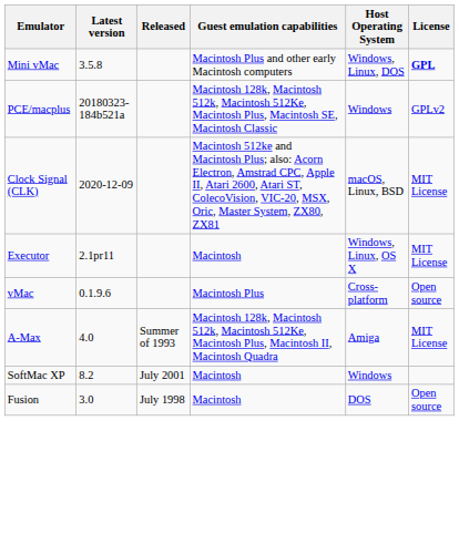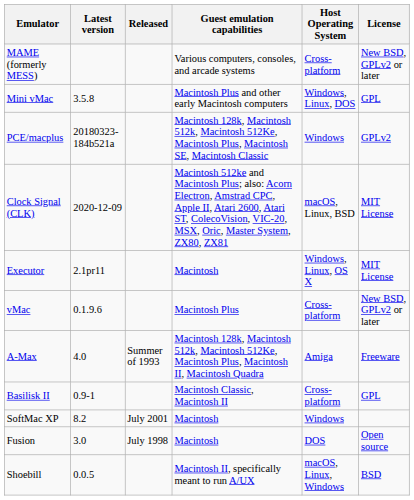 <table class="wikitable sortable" style="width:100%">
 <tr>
 <th>Emulator</th>
 <th>Latest version</th>
 <th>Released</th>
 <th>Guest emulation capabilities</th>
 <th>Host Operating System</th>
 <th>License</th>
 </tr>
 <tr>
+<td><a href='#'>MAME</a> (formerly <a href='#'>MESS</a>)</td>
+<td></td>
+<td></td>
+<td>Various computers, consoles, and arcade systems</td>
+<td><a href='#'>Cross-platform</a></td>
+<td><a href='#'>New BSD</a>, <a href='#'>GPLv2</a> or later</td>
+</tr>
+<tr>
 <td><a href='#'>Mini vMac</a></td>
 <td>3.5.8</td>
 <td></td>
 <td><a href='#'>Macintosh Plus</a> and other early Macintosh computers</td>
 <td><a href='#'>Windows</a>, <a href='#'>Linux</a>, <a href='#'>DOS</a></td>
-<td><strong><a href='#'>GPL</a></strong></td>
+<td><a href='#'>GPL</a></td>
 </tr>
 <tr>
 <td><a href='#'>PCE/macplus</a></td>
 <td>20180323-184b521a</td>
 <td></td>
 <td><a href='#'>Macintosh 128k</a>, <a href='#'>Macintosh 512k</a>, <a href='#'>Macintosh 512Ke</a>, <a href='#'>Macintosh Plus</a>, <a href='#'>Macintosh SE</a>, <a href='#'>Macintosh Classic</a></td>
 <td><a href='#'>Windows</a></td>
 <td><a href='#'>GPLv2</a></td>
 </tr>
 <tr>
 <td><a href='#'>Clock Signal (CLK)</a></td>
 <td>2020-12-09</td>
 <td></td>
 <td><a href='#'>Macintosh 512ke</a> and <a href='#'>Macintosh Plus</a>; also: <a href='#'>Acorn Electron</a>, <a href='#'>Amstrad CPC</a>, <a href='#'>Apple II</a>, <a href='#'>Atari 2600</a>, <a href='#'>Atari ST</a>, <a href='#'>ColecoVision</a>, <a href='#'>VIC-20</a>, <a href='#'>MSX</a>, <a href='#'>Oric</a>, <a href='#'>Master System</a>, <a href='#'>ZX80</a>, <a href='#'>ZX81</a></td>
 <td><a href='#'>macOS</a>, Linux, BSD</td>
 <td><a href='#'>MIT License</a></td>
 </tr>
 <tr>
 <td><a href='#'>Executor</a></td>
 <td>2.1pr11</td>
 <td></td>
 <td><a href='#'>Macintosh</a></td>
 <td><a href='#'>Windows</a>, <a href='#'>Linux</a>, <a href='#'>OS X</a></td>
 <td><a href='#'>MIT License</a></td>
 </tr>
 <tr>
 <td><a href='#'>vMac</a></td>
 <td>0.1.9.6</td>
 <td></td>
 <td><a href='#'>Macintosh Plus</a></td>
 <td><a href='#'>Cross-platform</a></td>
-<td><a href='#'>Open source</a></td>
+<td><a href='#'>New BSD</a>, <a href='#'>GPLv2</a> or later</td>
 </tr>
 <tr>
 <td><a href='#'>A-Max</a></td>
 <td>4.0</td>
 <td>Summer of 1993</td>
 <td><a href='#'>Macintosh 128k</a>, <a href='#'>Macintosh 512k</a>, <a href='#'>Macintosh 512Ke</a>,<br><a href='#'>Macintosh Plus</a>, <a href='#'>Macintosh II</a>, <a href='#'>Macintosh Quadra</a></td>
 <td><a href='#'>Amiga</a></td>
-<td><a href='#'>MIT License</a></td>
+<td><a href='#'>Freeware</a></td>
+</tr>
+<tr>
+<td><a href='#'>Basilisk II</a></td>
+<td>0.9-1</td>
+<td></td>
+<td><a href='#'>Macintosh Classic</a>, <a href='#'>Macintosh II</a></td>
+<td><a href='#'>Cross-platform</a></td>
+<td><a href='#'>GPL</a></td>
 </tr>
 <tr>
 <td>SoftMac XP</td>
 <td>8.2</td>
 <td>July 2001</td>
 <td><a href='#'>Macintosh</a></td>
 <td><a href='#'>Windows</a></td>
 <td></td>
 </tr>
 <tr>
 <td>Fusion</td>
 <td>3.0</td>
 <td>July 1998</td>
 <td><a href='#'>Macintosh</a></td>
 <td><a href='#'>DOS</a></td>
 <td><a href='#'>Open source</a></td>
 </tr>
+<tr>
+<td>Shoebill</td>
+<td>0.0.5</td>
+<td></td>
+<td><a href='#'>Macintosh II</a>, specifically meant to run <a href='#'>A/UX</a></td>
+<td><a href='#'>macOS</a>, <a href='#'>Linux</a>, <a href='#'>Windows</a></td>
+<td><a href='#'>BSD</a></td>
+</tr>
 </table>
